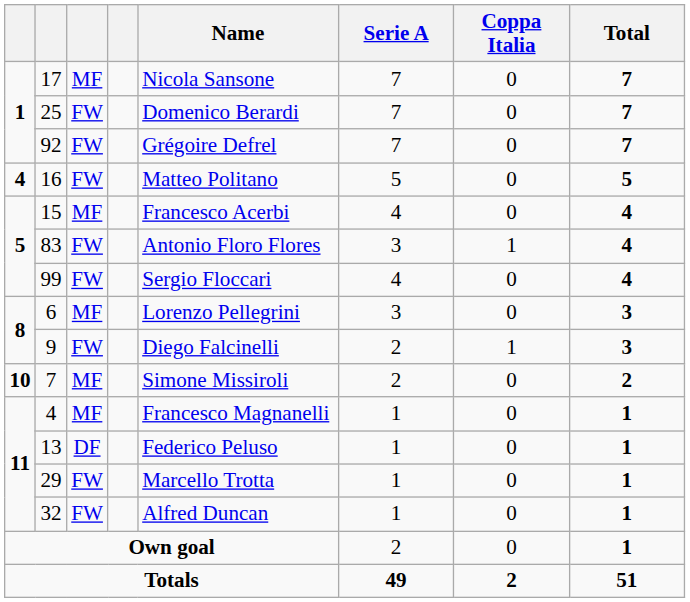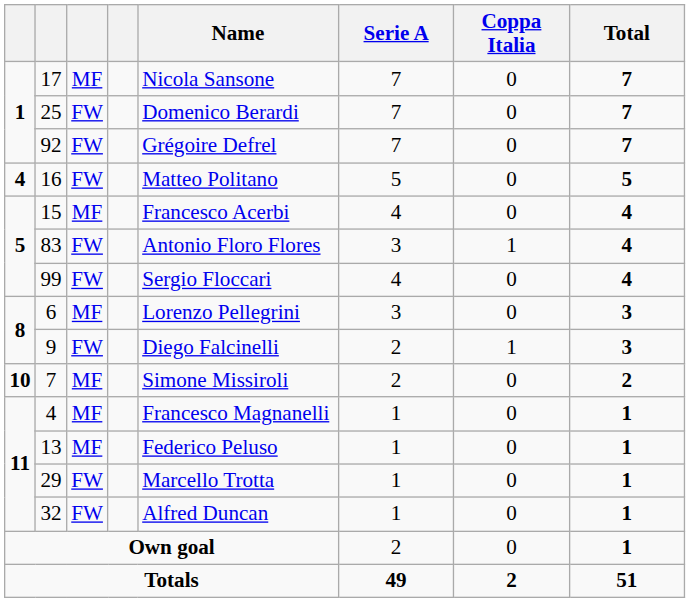 <table class="wikitable" style="text-align:center">
 <tr>
 <th width=15></th>
 <th width=15></th>
 <th width=15></th>
 <th width=15></th>
 <th width=145>Name</th>
 <th width=80><a href='#'>Serie A</a></th>
 <th width=80><a href='#'>Coppa Italia</a></th>
 <th width=80>Total</th>
 </tr>
 <tr>
 <td rowspan=3><strong>1</strong></td>
 <td>17</td>
 <td><a href='#'>MF</a></td>
 <td></td>
 <td align=left><a href='#'>Nicola Sansone</a></td>
 <td>7</td>
 <td>0</td>
 <td><strong>7</strong></td>
 </tr>
 <tr>
 <td>25</td>
 <td><a href='#'>FW</a></td>
 <td></td>
 <td align=left><a href='#'>Domenico Berardi</a></td>
 <td>7</td>
 <td>0</td>
 <td><strong>7</strong></td>
 </tr>
 <tr>
 <td>92</td>
 <td><a href='#'>FW</a></td>
 <td></td>
 <td align=left><a href='#'>Grégoire Defrel</a></td>
 <td>7</td>
 <td>0</td>
 <td><strong>7</strong></td>
 </tr>
 <tr>
 <td><strong>4</strong></td>
 <td>16</td>
 <td><a href='#'>FW</a></td>
 <td></td>
 <td align=left><a href='#'>Matteo Politano</a></td>
 <td>5</td>
 <td>0</td>
 <td><strong>5</strong></td>
 </tr>
 <tr>
 <td rowspan=3><strong>5</strong></td>
 <td>15</td>
 <td><a href='#'>MF</a></td>
 <td></td>
 <td align=left><a href='#'>Francesco Acerbi</a></td>
 <td>4</td>
 <td>0</td>
 <td><strong>4</strong></td>
 </tr>
 <tr>
 <td>83</td>
 <td><a href='#'>FW</a></td>
 <td></td>
 <td align=left><a href='#'>Antonio Floro Flores</a></td>
 <td>3</td>
 <td>1</td>
 <td><strong>4</strong></td>
 </tr>
 <tr>
 <td>99</td>
 <td><a href='#'>FW</a></td>
 <td></td>
 <td align=left><a href='#'>Sergio Floccari</a></td>
 <td>4</td>
 <td>0</td>
 <td><strong>4</strong></td>
 </tr>
 <tr>
 <td rowspan=2><strong>8</strong></td>
 <td>6</td>
 <td><a href='#'>MF</a></td>
 <td></td>
 <td align=left><a href='#'>Lorenzo Pellegrini</a></td>
 <td>3</td>
 <td>0</td>
 <td><strong>3</strong></td>
 </tr>
 <tr>
 <td>9</td>
 <td><a href='#'>FW</a></td>
 <td></td>
 <td align=left><a href='#'>Diego Falcinelli</a></td>
 <td>2</td>
 <td>1</td>
 <td><strong>3</strong></td>
 </tr>
 <tr>
 <td><strong>10</strong></td>
 <td>7</td>
 <td><a href='#'>MF</a></td>
 <td></td>
 <td align=left><a href='#'>Simone Missiroli</a></td>
 <td>2</td>
 <td>0</td>
 <td><strong>2</strong></td>
 </tr>
 <tr>
 <td rowspan=4><strong>11</strong></td>
 <td>4</td>
 <td><a href='#'>MF</a></td>
 <td></td>
 <td align=left><a href='#'>Francesco Magnanelli</a></td>
 <td>1</td>
 <td>0</td>
 <td><strong>1</strong></td>
 </tr>
 <tr>
 <td>13</td>
-<td><a href='#'>DF</a></td>
+<td><a href='#'>MF</a></td>
 <td></td>
 <td align=left><a href='#'>Federico Peluso</a></td>
 <td>1</td>
 <td>0</td>
 <td><strong>1</strong></td>
 </tr>
 <tr>
 <td>29</td>
 <td><a href='#'>FW</a></td>
 <td></td>
 <td align=left><a href='#'>Marcello Trotta</a></td>
 <td>1</td>
 <td>0</td>
 <td><strong>1</strong></td>
 </tr>
 <tr>
 <td>32</td>
 <td><a href='#'>FW</a></td>
 <td></td>
 <td align=left><a href='#'>Alfred Duncan</a></td>
 <td>1</td>
 <td>0</td>
 <td><strong>1</strong></td>
 </tr>
 <tr>
 <td colspan=5><strong>Own goal</strong></td>
 <td>2</td>
 <td>0</td>
 <td><strong>1</strong></td>
 </tr>
 <tr>
 <td colspan=5><strong>Totals</strong></td>
 <td><strong>49</strong></td>
 <td><strong>2</strong></td>
 <td><strong>51</strong></td>
 </tr>
 </table>
